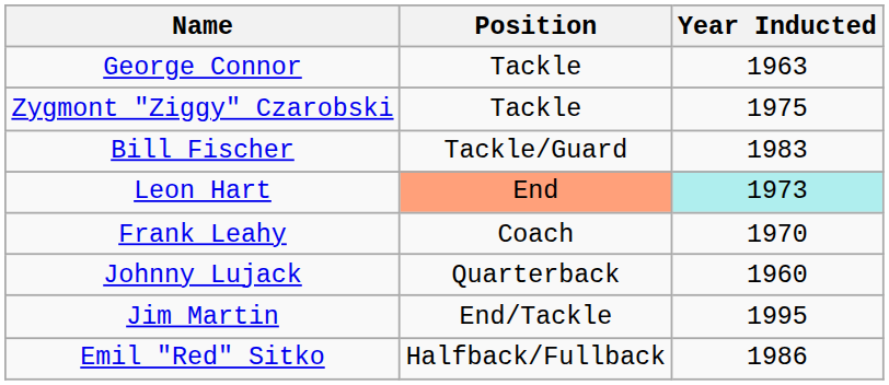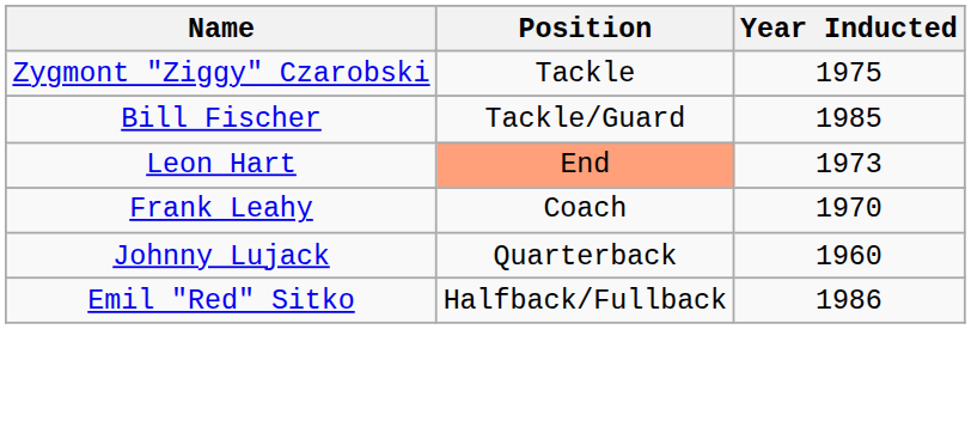 <table class="wikitable sortable">
 <tr>
 <th>Name</th>
 <th>Position</th>
 <th>Year Inducted</th>
-</tr>
-<tr style="text-align:center;">
-<td><a href='#'>George Connor</a></td>
-<td>Tackle</td>
-<td>1963</td>
 </tr>
 <tr style="text-align:center;">
 <td><a href='#'>Zygmont "Ziggy" Czarobski</a></td>
 <td>Tackle</td>
 <td>1975</td>
 </tr>
 <tr style="text-align:center;">
 <td><a href='#'>Bill Fischer</a></td>
 <td>Tackle/Guard</td>
-<td>1983</td>
+<td>1985</td>
 </tr>
 <tr style="text-align:center;">
 <td><a href='#'>Leon Hart</a></td>
 <td style="background: lightsalmon;">End</td>
-<td style="background: paleturquoise;">1973</td>
+<td>1973</td>
 </tr>
 <tr style="text-align:center;">
 <td><a href='#'>Frank Leahy</a></td>
 <td>Coach</td>
 <td>1970</td>
 </tr>
 <tr style="text-align:center;">
 <td><a href='#'>Johnny Lujack</a></td>
 <td>Quarterback</td>
 <td>1960</td>
 </tr>
 <tr style="text-align:center;">
-<td><a href='#'>Jim Martin</a></td>
-<td>End/Tackle</td>
-<td>1995</td>
-</tr>
-<tr style="text-align:center;">
 <td><a href='#'>Emil "Red" Sitko</a></td>
 <td>Halfback/Fullback</td>
 <td>1986</td>
 </tr>
 </table>
